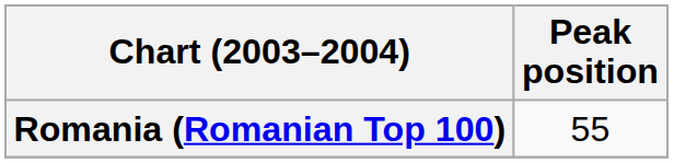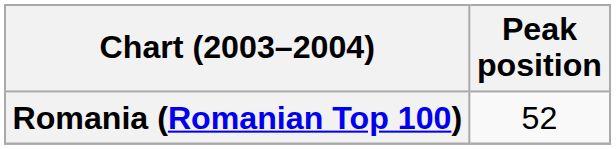 <table class="wikitable sortable plainrowheaders" style="text-align:center">
 <tr>
 <th scope="col">Chart (2003–2004)</th>
 <th scope="col">Peak<br>position</th>
 </tr>
 <tr>
 <th scope="row">Romania (<a href='#'>Romanian Top 100</a>)</th>
-<td>55</td>
+<td>52</td>
 </tr>
 <tr>
 </tr>
 </table>
